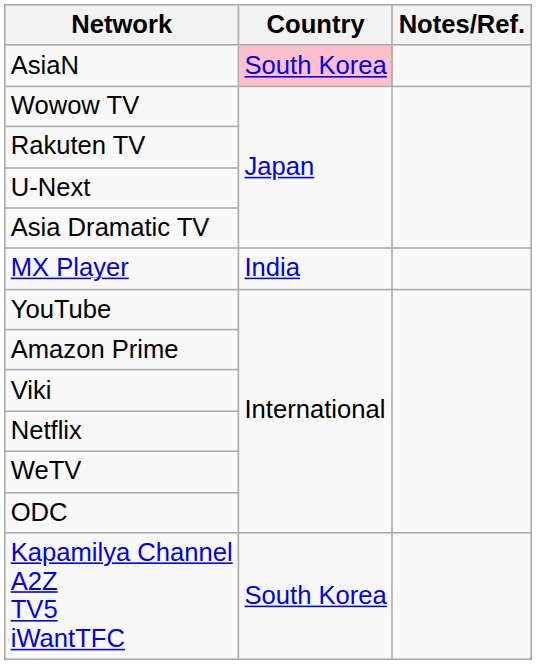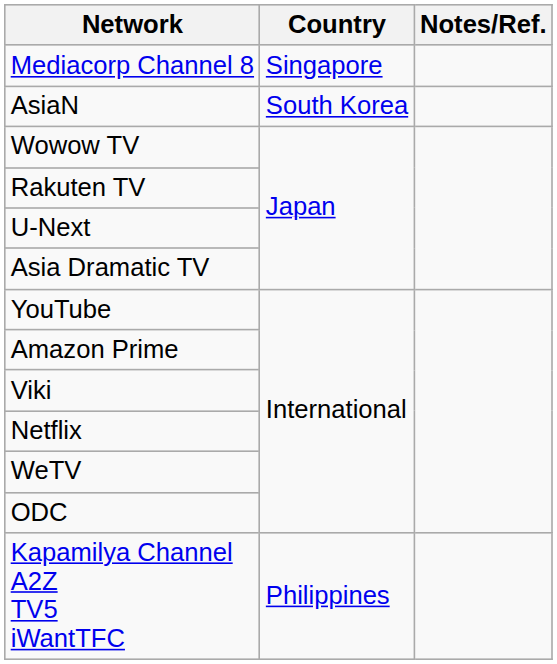 <table class="wikitable">
 <tr>
 <th>Network</th>
 <th>Country</th>
 <th>Notes/Ref.</th>
 </tr>
 <tr>
+<td><a href='#'>Mediacorp Channel 8</a></td>
+<td> <a href='#'>Singapore</a></td>
+<td></td>
+</tr>
+<tr>
 <td>AsiaN</td>
-<td style="background: pink;"> <a href='#'>South Korea</a></td>
+<td> <a href='#'>South Korea</a></td>
 <td></td>
 </tr>
 <tr>
 <td>Wowow TV</td>
 <td rowspan="4"> <a href='#'>Japan</a></td>
 <td rowspan="4"></td>
 </tr>
 <tr>
 <td>Rakuten TV</td>
 </tr>
 <tr>
 <td>U-Next</td>
 </tr>
 <tr>
 <td>Asia Dramatic TV</td>
-</tr>
-<tr>
-<td><a href='#'>MX Player</a></td>
-<td> <a href='#'>India</a></td>
-<td></td>
 </tr>
 <tr>
 <td>YouTube</td>
 <td rowspan="6">International</td>
 <td rowspan="6"></td>
 </tr>
 <tr>
 <td>Amazon Prime</td>
 </tr>
 <tr>
 <td>Viki</td>
 </tr>
 <tr>
 <td>Netflix</td>
 </tr>
 <tr>
 <td>WeTV</td>
 </tr>
 <tr>
 <td>ODC</td>
 </tr>
 <tr>
 <td><a href='#'>Kapamilya Channel</a><br><a href='#'>A2Z</a><br><a href='#'>TV5</a><br><a href='#'>iWantTFC</a></td>
-<td> <a href='#'>South Korea</a></td>
+<td> <a href='#'>Philippines</a></td>
 <td></td>
 </tr>
 </table>
